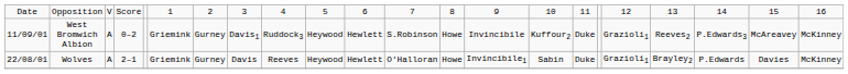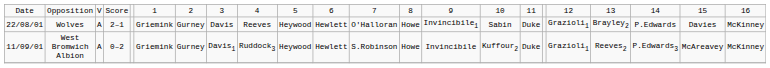 <table class="wikitable" style="font-size: 80%; text-align: center;">
 <tr style="text-align:center;">
 <td style="width:10px; ">Date</td>
 <td style="width:150px; ">Opposition</td>
 <td style="width:5px; ">V</td>
 <td style="width:5px; ">Score</td>
 <td style="width:1px; text-align:center;"></td>
 <td style="width:95px; ">1</td>
 <td style="width:75px; ">2</td>
 <td style="width:75px; ">3</td>
 <td style="width:75px; ">4</td>
 <td style="width:75px; ">5</td>
 <td style="width:75px; ">6</td>
 <td style="width:75px; ">7</td>
 <td style="width:75px; ">8</td>
 <td style="width:75px; ">9</td>
 <td style="width:75px; ">10</td>
 <td style="width:75px; ">11</td>
 <td style="width:1px; text-align:center;"></td>
 <td style="width:75px; ">12</td>
 <td style="width:75px; ">13</td>
 <td style="width:75px; ">14</td>
 <td style="width:75px; ">15</td>
 <td style="width:75px; ">16</td>
 </tr>
 <tr>
+<td>22/08/01</td>
+<td>Wolves</td>
+<td>A</td>
+<td>2–1</td>
+<td></td>
+<td>Griemink</td>
+<td>Gurney</td>
+<td>Davis</td>
+<td>Reeves</td>
+<td>Heywood</td>
+<td>Hewlett</td>
+<td>O'Halloran</td>
+<td>Howe</td>
+<td>Invincibile<sub>1</sub></td>
+<td>Sabin</td>
+<td>Duke</td>
+<td></td>
+<td>Grazioli<sub>1</sub></td>
+<td>Brayley<sub>2</sub></td>
+<td>P.Edwards</td>
+<td>Davies</td>
+<td>McKinney</td>
+</tr>
+<tr>
 <td>11/09/01</td>
 <td>West Bromwich Albion</td>
 <td>A</td>
 <td>0–2</td>
 <td></td>
 <td>Griemink</td>
 <td>Gurney</td>
 <td>Davis<sub>1</sub></td>
 <td>Ruddock<sub>3</sub></td>
 <td>Heywood</td>
 <td>Hewlett</td>
 <td>S.Robinson</td>
 <td>Howe</td>
 <td>Invincibile</td>
 <td>Kuffour<sub>2</sub></td>
 <td>Duke</td>
 <td></td>
 <td>Grazioli<sub>1</sub></td>
 <td>Reeves<sub>2</sub></td>
 <td>P.Edwards<sub>3</sub></td>
 <td>McAreavey</td>
 <td>McKinney</td>
 </tr>
 <tr>
-<td>22/08/01</td>
-<td>Wolves</td>
-<td>A</td>
-<td>2–1</td>
-<td></td>
-<td>Griemink</td>
-<td>Gurney</td>
-<td>Davis</td>
-<td>Reeves</td>
-<td>Heywood</td>
-<td>Hewlett</td>
-<td>O'Halloran</td>
-<td>Howe</td>
-<td>Invincibile<sub>1</sub></td>
-<td>Sabin</td>
-<td>Duke</td>
-<td></td>
-<td>Grazioli<sub>1</sub></td>
-<td>Brayley<sub>2</sub></td>
-<td>P.Edwards</td>
-<td>Davies</td>
-<td>McKinney</td>
-</tr>
-<tr>
 </tr>
 </table>
